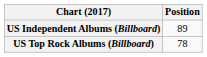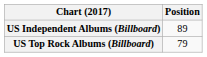 <table class="wikitable sortable plainrowheaders" style="text-align:center">
 <tr>
 <th scope="col">Chart (2017)</th>
 <th scope="col">Position</th>
 </tr>
 <tr>
 <th scope="row">US Independent Albums (<em>Billboard</em>)</th>
 <td>89</td>
 </tr>
 <tr>
 <th scope="row">US Top Rock Albums (<em>Billboard</em>)</th>
-<td>78</td>
+<td>79</td>
 </tr>
 </table>
